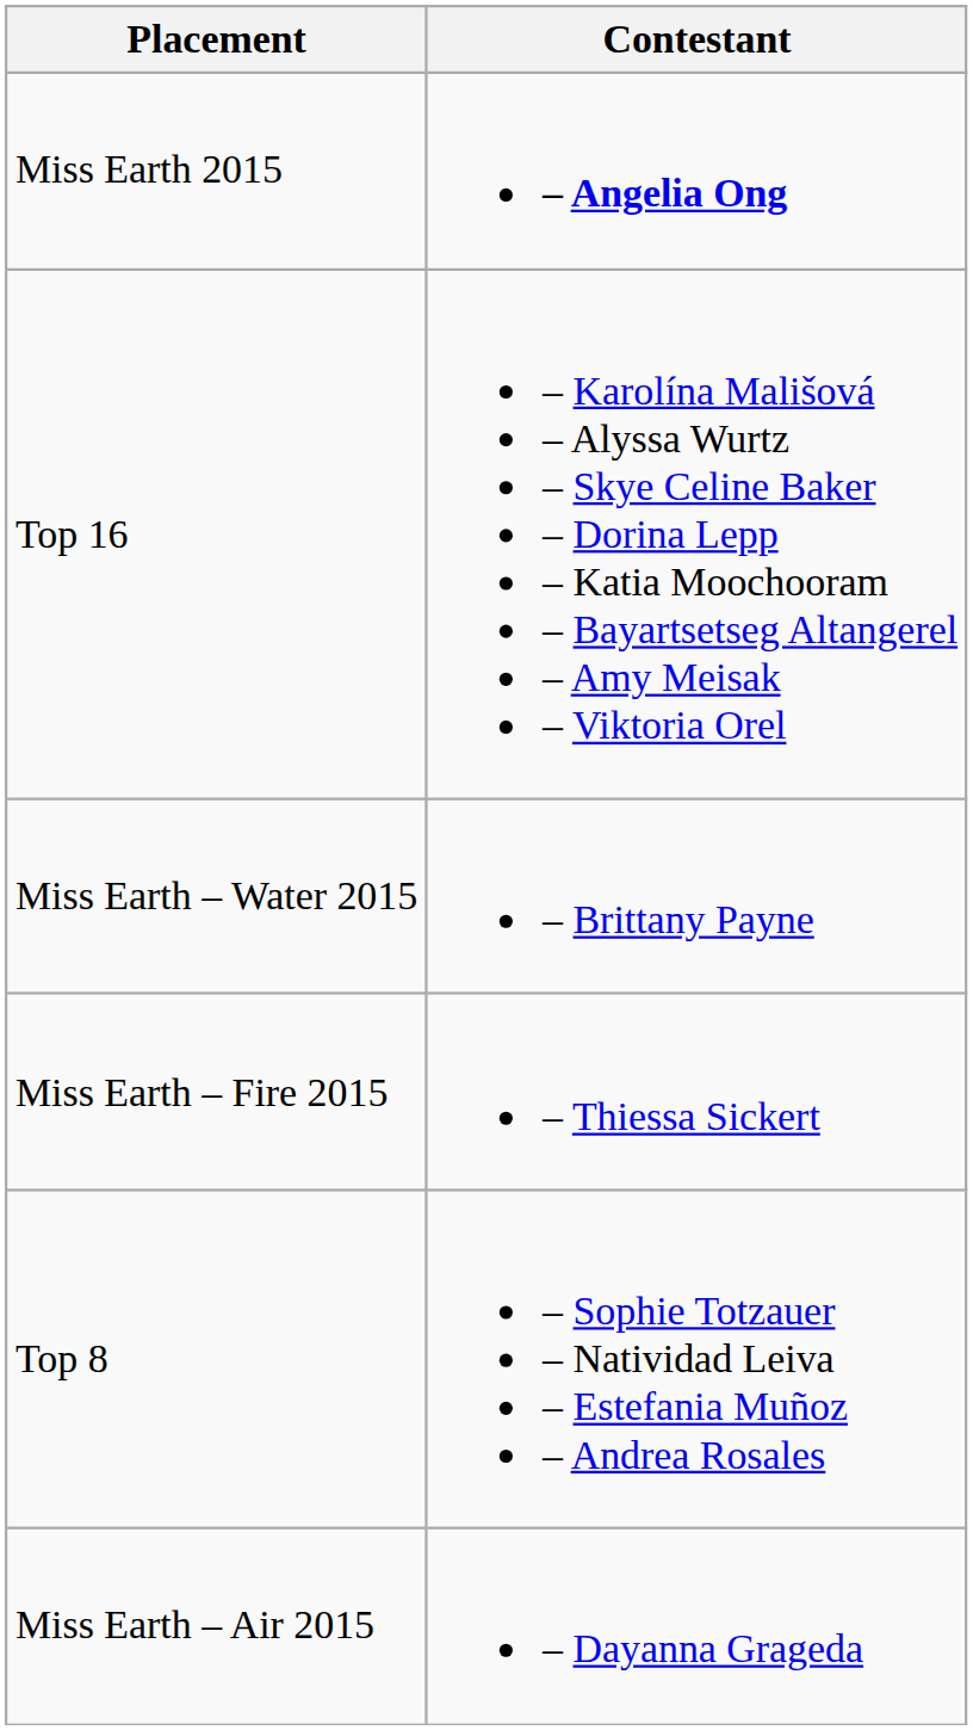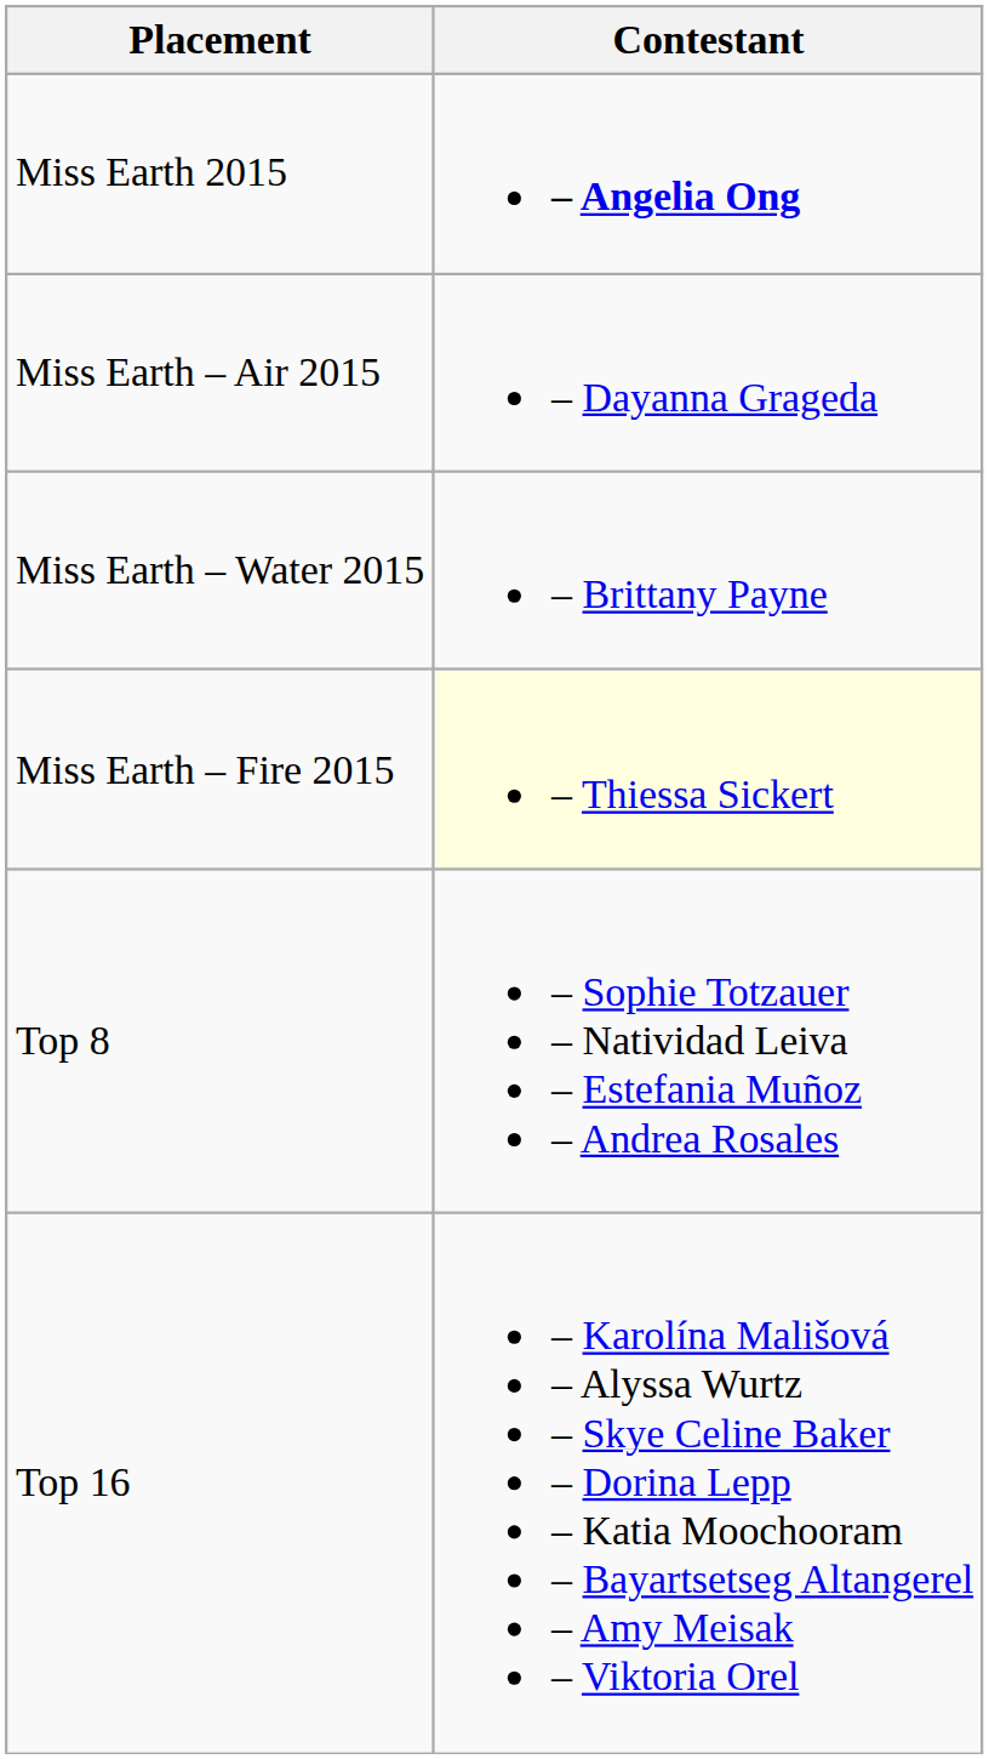 <table class="wikitable sortable" style="font-size:95%;">
 <tr>
 <th>Placement</th>
 <th>Contestant</th>
 </tr>
 <tr>
 <td>Miss Earth 2015</td>
 <td><strong><br><ul><li> – <a href='#'>Angelia Ong</a></li></ul></strong></td>
 </tr>
 <tr>
-<td>Top 16</td>
-<td><br><ul><li> – <a href='#'>Karolína Mališová</a></li><li> – Alyssa Wurtz</li><li> – <a href='#'>Skye Celine Baker</a></li><li> – <a href='#'>Dorina Lepp</a></li><li> – Katia Moochooram</li><li> – <a href='#'>Bayartsetseg Altangerel</a></li><li> – <a href='#'>Amy Meisak</a></li><li> – <a href='#'>Viktoria Orel</a></li></ul></td>
+<td>Miss Earth – Air 2015</td>
+<td><br><ul><li> – <a href='#'>Dayanna Grageda</a></li></ul></td>
 </tr>
 <tr>
 <td>Miss Earth – Water 2015</td>
 <td><br><ul><li> – <a href='#'>Brittany Payne</a></li></ul></td>
 </tr>
 <tr>
 <td>Miss Earth – Fire 2015</td>
-<td><br><ul><li> – <a href='#'>Thiessa Sickert</a></li></ul></td>
+<td style="background: lightyellow;"><br><ul><li> – <a href='#'>Thiessa Sickert</a></li></ul></td>
 </tr>
 <tr>
 <td>Top 8</td>
 <td><br><ul><li> – <a href='#'>Sophie Totzauer</a></li><li> – Natividad Leiva</li><li> – <a href='#'>Estefania Muñoz</a></li><li> – <a href='#'>Andrea Rosales</a></li></ul></td>
 </tr>
 <tr>
-<td>Miss Earth – Air 2015</td>
-<td><br><ul><li> – <a href='#'>Dayanna Grageda</a></li></ul></td>
+<td>Top 16</td>
+<td><br><ul><li> – <a href='#'>Karolína Mališová</a></li><li> – Alyssa Wurtz</li><li> – <a href='#'>Skye Celine Baker</a></li><li> – <a href='#'>Dorina Lepp</a></li><li> – Katia Moochooram</li><li> – <a href='#'>Bayartsetseg Altangerel</a></li><li> – <a href='#'>Amy Meisak</a></li><li> – <a href='#'>Viktoria Orel</a></li></ul></td>
 </tr>
 </table>
